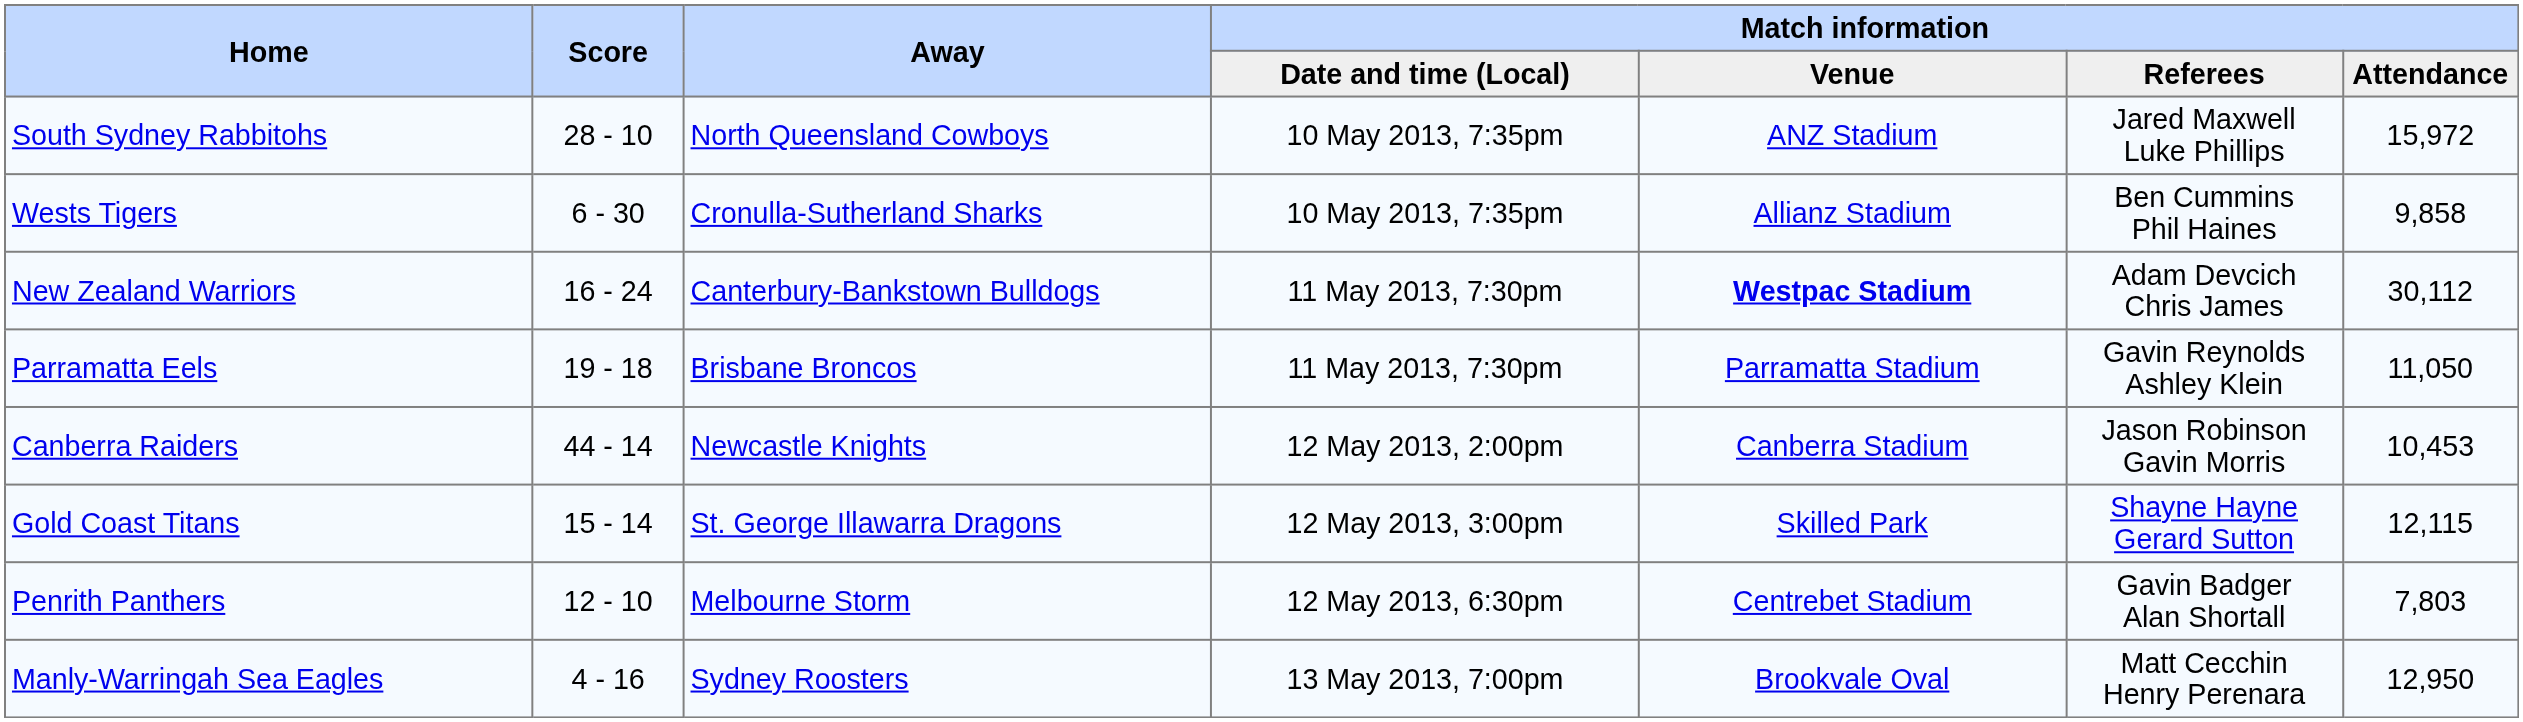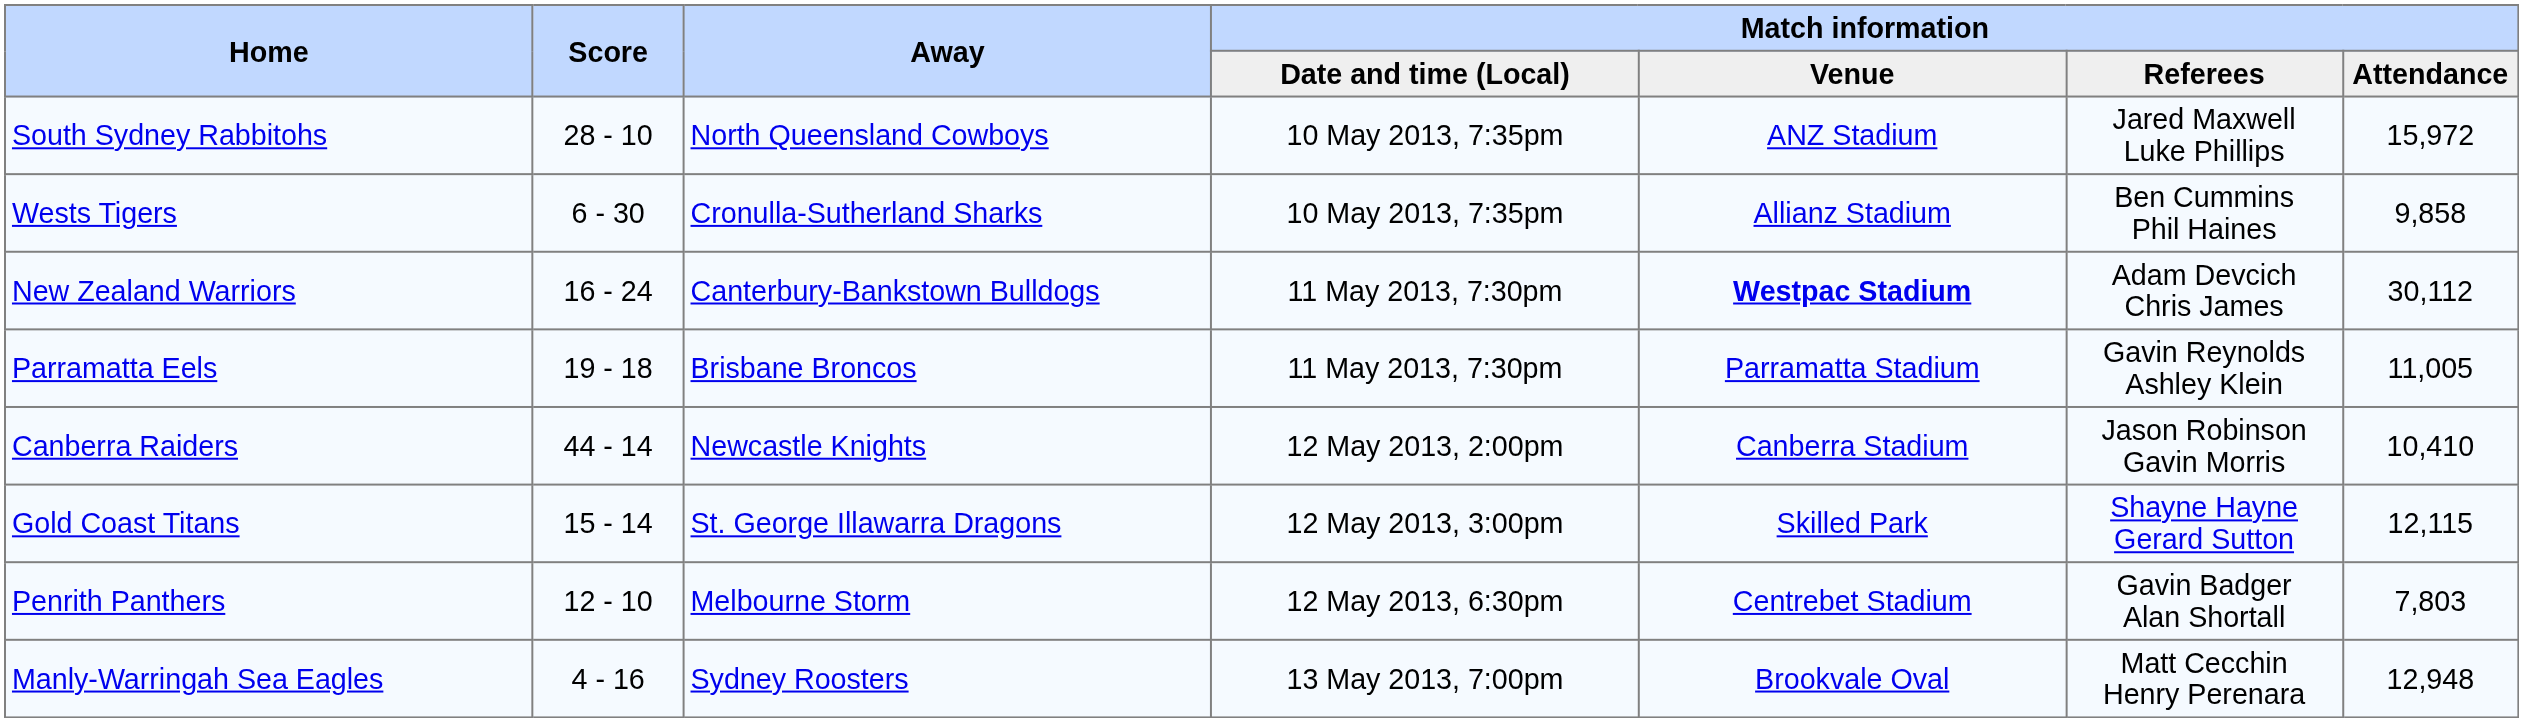 <table border="1" cellpadding="3" cellspacing="0" style="border-collapse:collapse; font-size:90%; width:100%;">
 <tr style="background:#c1d8ff;">
 <th rowspan="2" style="width:21%;">Home</th>
 <th rowspan="2" style="width:6%;">Score</th>
 <th rowspan="2" style="width:21%;">Away</th>
 <th colspan=6>Match information</th>
 </tr>
 <tr style="background:#efefef;">
 <th width=17%>Date and time (Local)</th>
 <th width=17%>Venue</th>
 <th width=11%>Referees</th>
 <th width=7%>Attendance</th>
 </tr>
 <tr style="text-align:center; background:#f5faff;">
 <td align=left> <a href='#'>South Sydney Rabbitohs</a></td>
 <td>28 - 10</td>
 <td align=left> <a href='#'>North Queensland Cowboys</a></td>
 <td>10 May 2013, 7:35pm</td>
 <td><a href='#'>ANZ Stadium</a></td>
 <td>Jared Maxwell<br>Luke Phillips</td>
 <td>15,972</td>
 </tr>
 <tr style="text-align:center; background:#f5faff;">
 <td align=left> <a href='#'>Wests Tigers</a></td>
 <td>6 - 30</td>
 <td align=left> <a href='#'>Cronulla-Sutherland Sharks</a></td>
 <td>10 May 2013, 7:35pm</td>
 <td><a href='#'>Allianz Stadium</a></td>
 <td>Ben Cummins<br>Phil Haines</td>
 <td>9,858</td>
 </tr>
 <tr style="text-align:center; background:#f5faff;">
 <td align=left> <a href='#'>New Zealand Warriors</a></td>
 <td>16 - 24</td>
 <td align=left> <a href='#'>Canterbury-Bankstown Bulldogs</a></td>
 <td>11 May 2013, 7:30pm</td>
 <td><strong><a href='#'>Westpac Stadium</a></strong></td>
 <td>Adam Devcich<br>Chris James</td>
 <td>30,112</td>
 </tr>
 <tr style="text-align:center; background:#f5faff;">
 <td align=left> <a href='#'>Parramatta Eels</a></td>
 <td>19 - 18</td>
 <td align=left> <a href='#'>Brisbane Broncos</a></td>
 <td>11 May 2013, 7:30pm</td>
 <td><a href='#'>Parramatta Stadium</a></td>
 <td>Gavin Reynolds<br>Ashley Klein</td>
-<td>11,050</td>
+<td>11,005</td>
 </tr>
 <tr style="text-align:center; background:#f5faff;">
 <td align=left> <a href='#'>Canberra Raiders</a></td>
 <td>44 - 14</td>
 <td align=left> <a href='#'>Newcastle Knights</a></td>
 <td>12 May 2013, 2:00pm</td>
 <td><a href='#'>Canberra Stadium</a></td>
 <td>Jason Robinson<br>Gavin Morris</td>
-<td>10,453</td>
+<td>10,410</td>
 </tr>
 <tr style="text-align:center; background:#f5faff;">
 <td align=left> <a href='#'>Gold Coast Titans</a></td>
 <td>15 - 14</td>
 <td align=left> <a href='#'>St. George Illawarra Dragons</a></td>
 <td>12 May 2013, 3:00pm</td>
 <td><a href='#'>Skilled Park</a></td>
 <td><a href='#'>Shayne Hayne</a><br><a href='#'>Gerard Sutton</a></td>
 <td>12,115</td>
 </tr>
 <tr style="text-align:center; background:#f5faff;">
 <td align=left> <a href='#'>Penrith Panthers</a></td>
 <td>12 - 10</td>
 <td align=left> <a href='#'>Melbourne Storm</a></td>
 <td>12 May 2013, 6:30pm</td>
 <td><a href='#'>Centrebet Stadium</a></td>
 <td>Gavin Badger<br>Alan Shortall</td>
 <td>7,803</td>
 </tr>
 <tr style="text-align:center; background:#f5faff;">
 <td align=left> <a href='#'>Manly-Warringah Sea Eagles</a></td>
 <td>4 - 16</td>
 <td align=left> <a href='#'>Sydney Roosters</a></td>
 <td>13 May 2013, 7:00pm</td>
 <td><a href='#'>Brookvale Oval</a></td>
 <td>Matt Cecchin<br>Henry Perenara</td>
-<td>12,950</td>
+<td>12,948</td>
 </tr>
 </table>
